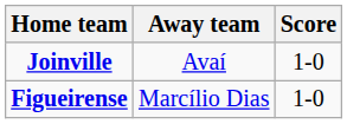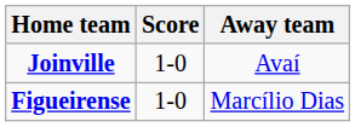 <table class="wikitable" style="text-align: center">
 <tr>
 <th>Home team</th>
+<th>Score</th>
 <th>Away team</th>
-<th>Score</th>
 </tr>
 <tr>
 <td><strong><a href='#'>Joinville</a></strong></td>
+<td>1-0</td>
 <td><a href='#'>Avaí</a></td>
-<td>1-0</td>
 </tr>
 <tr>
 <td><strong><a href='#'>Figueirense</a></strong></td>
+<td>1-0</td>
 <td><a href='#'>Marcílio Dias</a></td>
-<td>1-0</td>
 </tr>
 </table>
